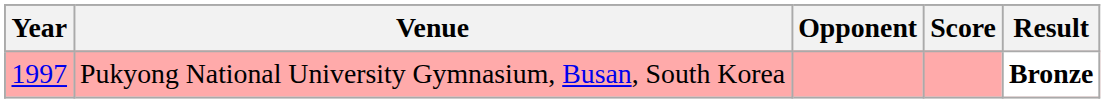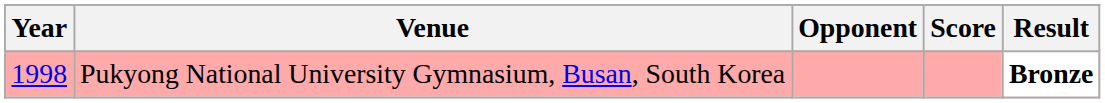 <table class="sortable wikitable" style="font-size: 90%;">
 <tr>
 <th>Year</th>
 <th>Venue</th>
 <th>Opponent</th>
 <th>Score</th>
 <th>Result</th>
 </tr>
 <tr style="background:#FFAAAA">
-<td align="center"><a href='#'>1997</a></td>
+<td align="center"><a href='#'>1998</a></td>
 <td align="left">Pukyong National University Gymnasium, <a href='#'>Busan</a>, South Korea</td>
 <td align="left"></td>
 <td align="left"></td>
 <td style="text-align:left; background:white"> <strong>Bronze</strong></td>
 </tr>
 </table>
